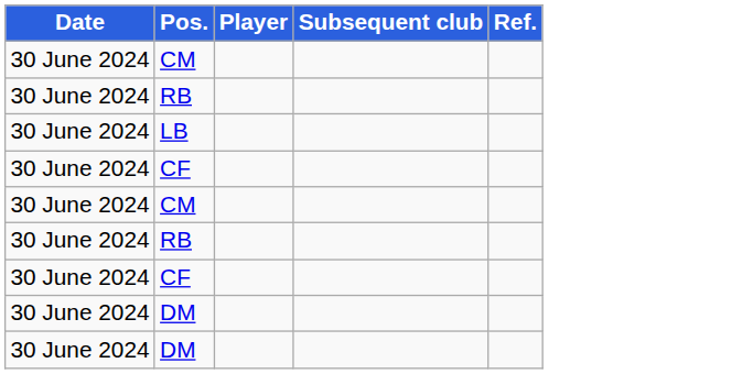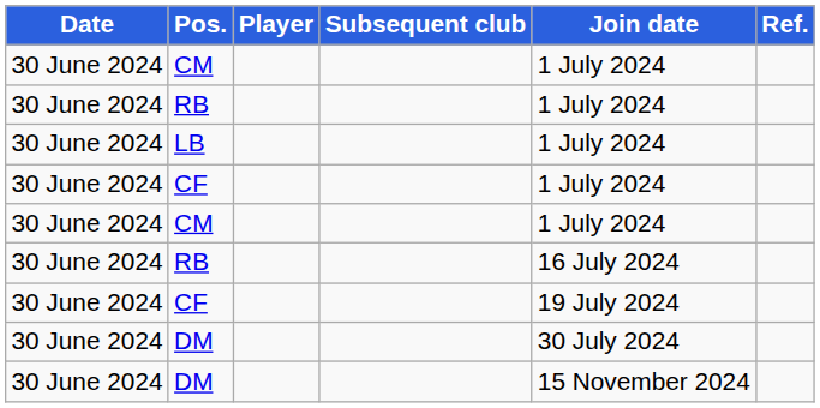 <table class="wikitable plainrowheaders sortable">
 <tr>
 <th style="background:#2B60DE; color:#fff;">Date</th>
 <th style="background:#2B60DE; color:#fff;">Pos.</th>
 <th style="background:#2B60DE; color:#fff;">Player</th>
 <th style="background:#2B60DE; color:#fff;">Subsequent club</th>
+<th style="background:#2B60DE; color:#fff;">Join date</th>
 <th style="background:#2B60DE; color:#fff;">Ref.</th>
 </tr>
 <tr>
 <td>30 June 2024</td>
 <td><a href='#'>CM</a></td>
 <td></td>
 <td></td>
+<td>1 July 2024</td>
 <td></td>
 </tr>
 <tr>
 <td>30 June 2024</td>
 <td><a href='#'>RB</a></td>
 <td></td>
 <td></td>
+<td>1 July 2024</td>
 <td></td>
 </tr>
 <tr>
 <td>30 June 2024</td>
 <td><a href='#'>LB</a></td>
 <td></td>
 <td></td>
+<td>1 July 2024</td>
 <td></td>
 </tr>
 <tr>
 <td>30 June 2024</td>
 <td><a href='#'>CF</a></td>
 <td></td>
 <td></td>
+<td>1 July 2024</td>
 <td></td>
 </tr>
 <tr>
 <td>30 June 2024</td>
 <td><a href='#'>CM</a></td>
 <td></td>
 <td></td>
+<td>1 July 2024</td>
 <td></td>
 </tr>
 <tr>
 <td>30 June 2024</td>
 <td><a href='#'>RB</a></td>
 <td></td>
 <td></td>
+<td>16 July 2024</td>
 <td></td>
 </tr>
 <tr>
 <td>30 June 2024</td>
 <td><a href='#'>CF</a></td>
 <td></td>
 <td></td>
+<td>19 July 2024</td>
 <td></td>
 </tr>
 <tr>
 <td>30 June 2024</td>
 <td><a href='#'>DM</a></td>
 <td></td>
 <td></td>
+<td>30 July 2024</td>
 <td></td>
 </tr>
 <tr>
 <td>30 June 2024</td>
 <td><a href='#'>DM</a></td>
 <td></td>
 <td></td>
+<td>15 November 2024</td>
 <td></td>
 </tr>
 </table>
